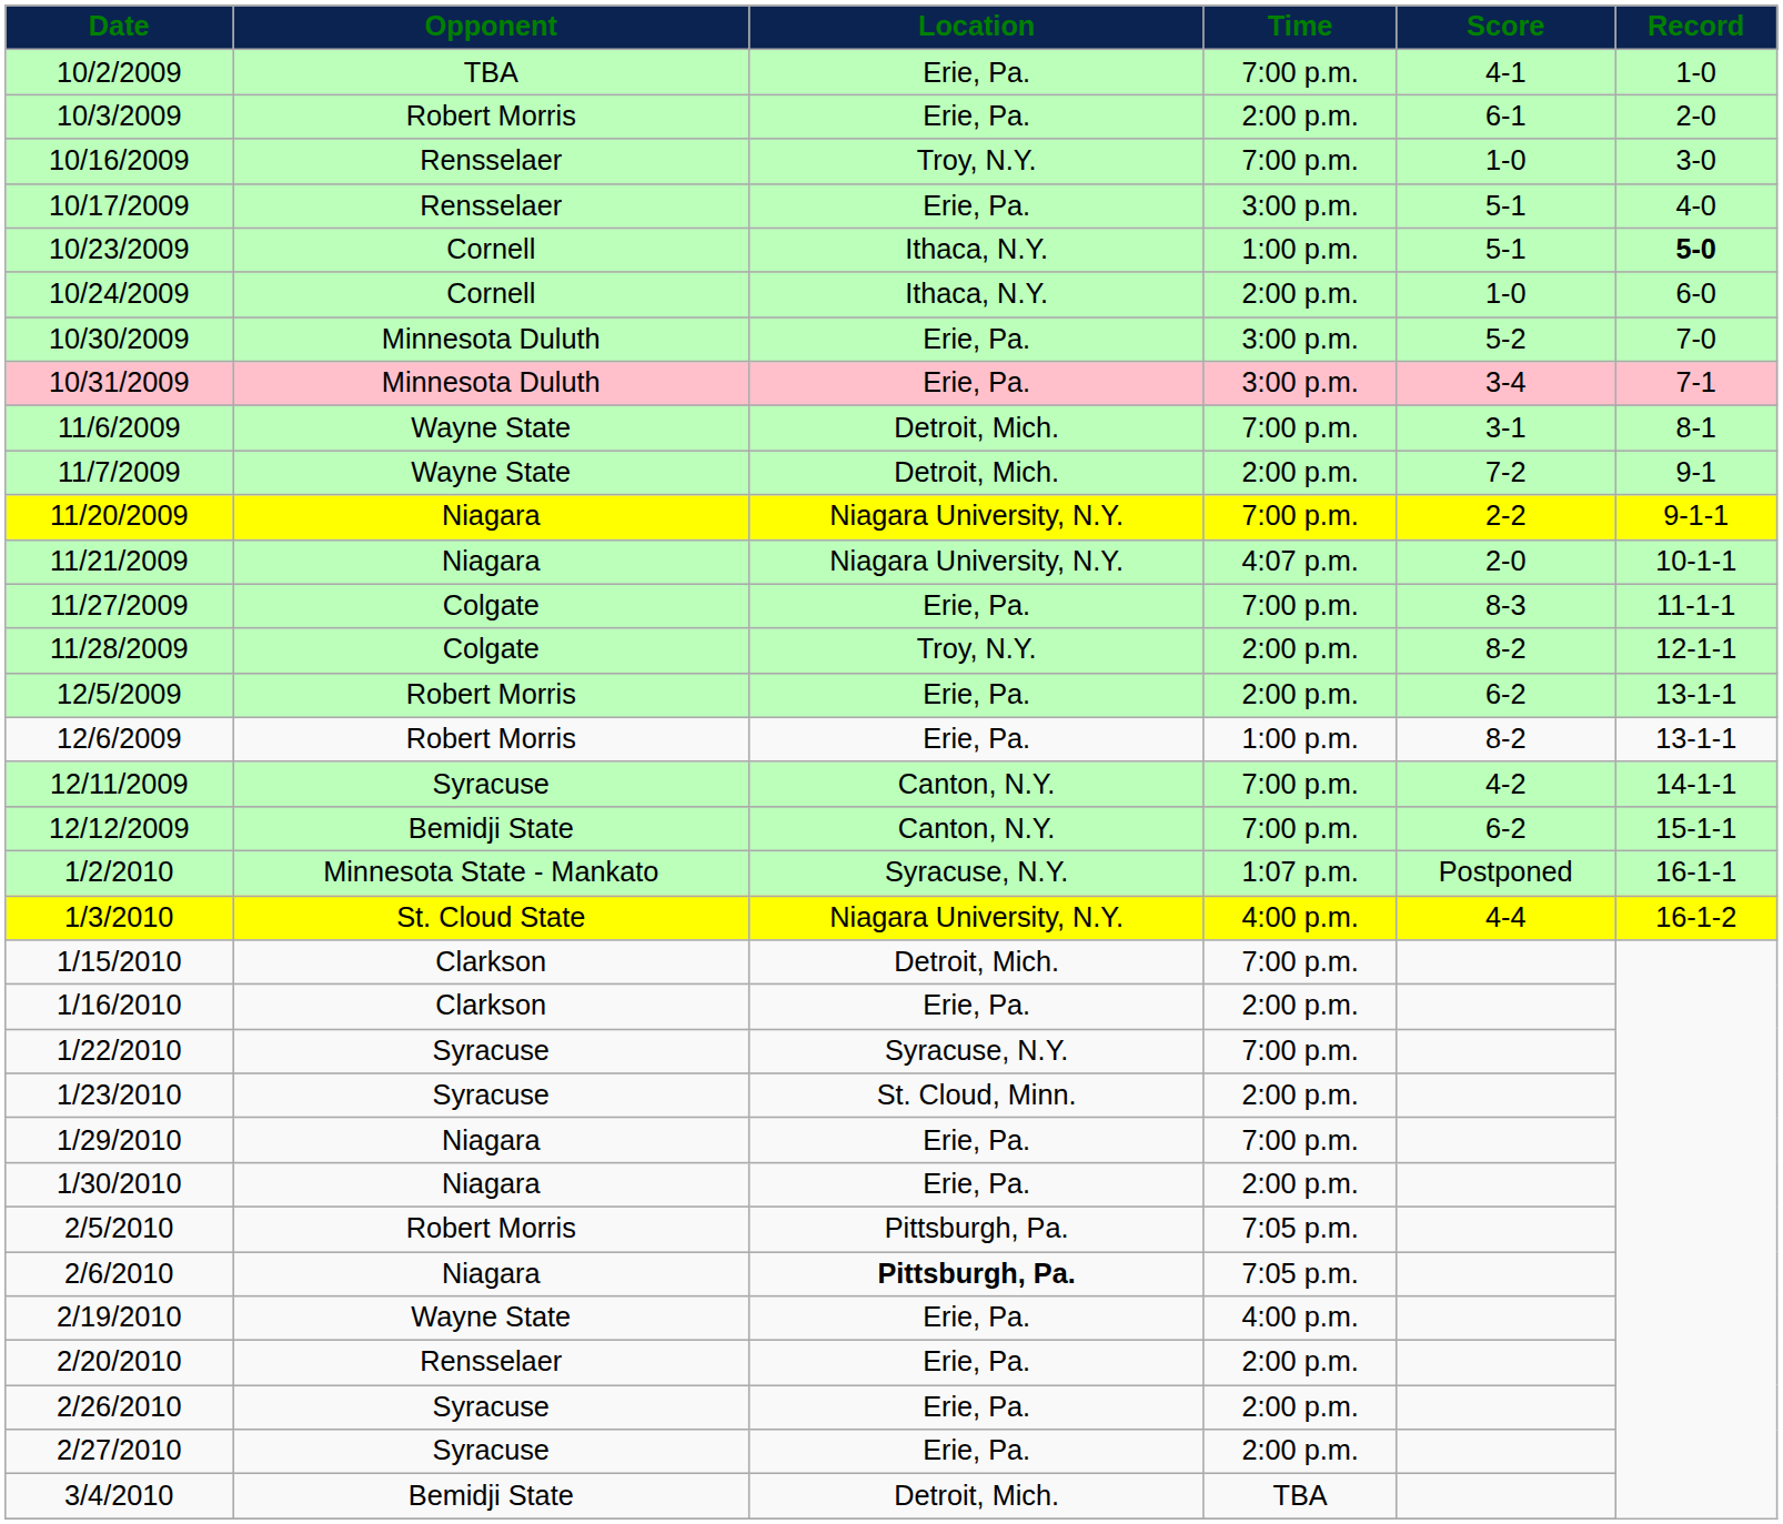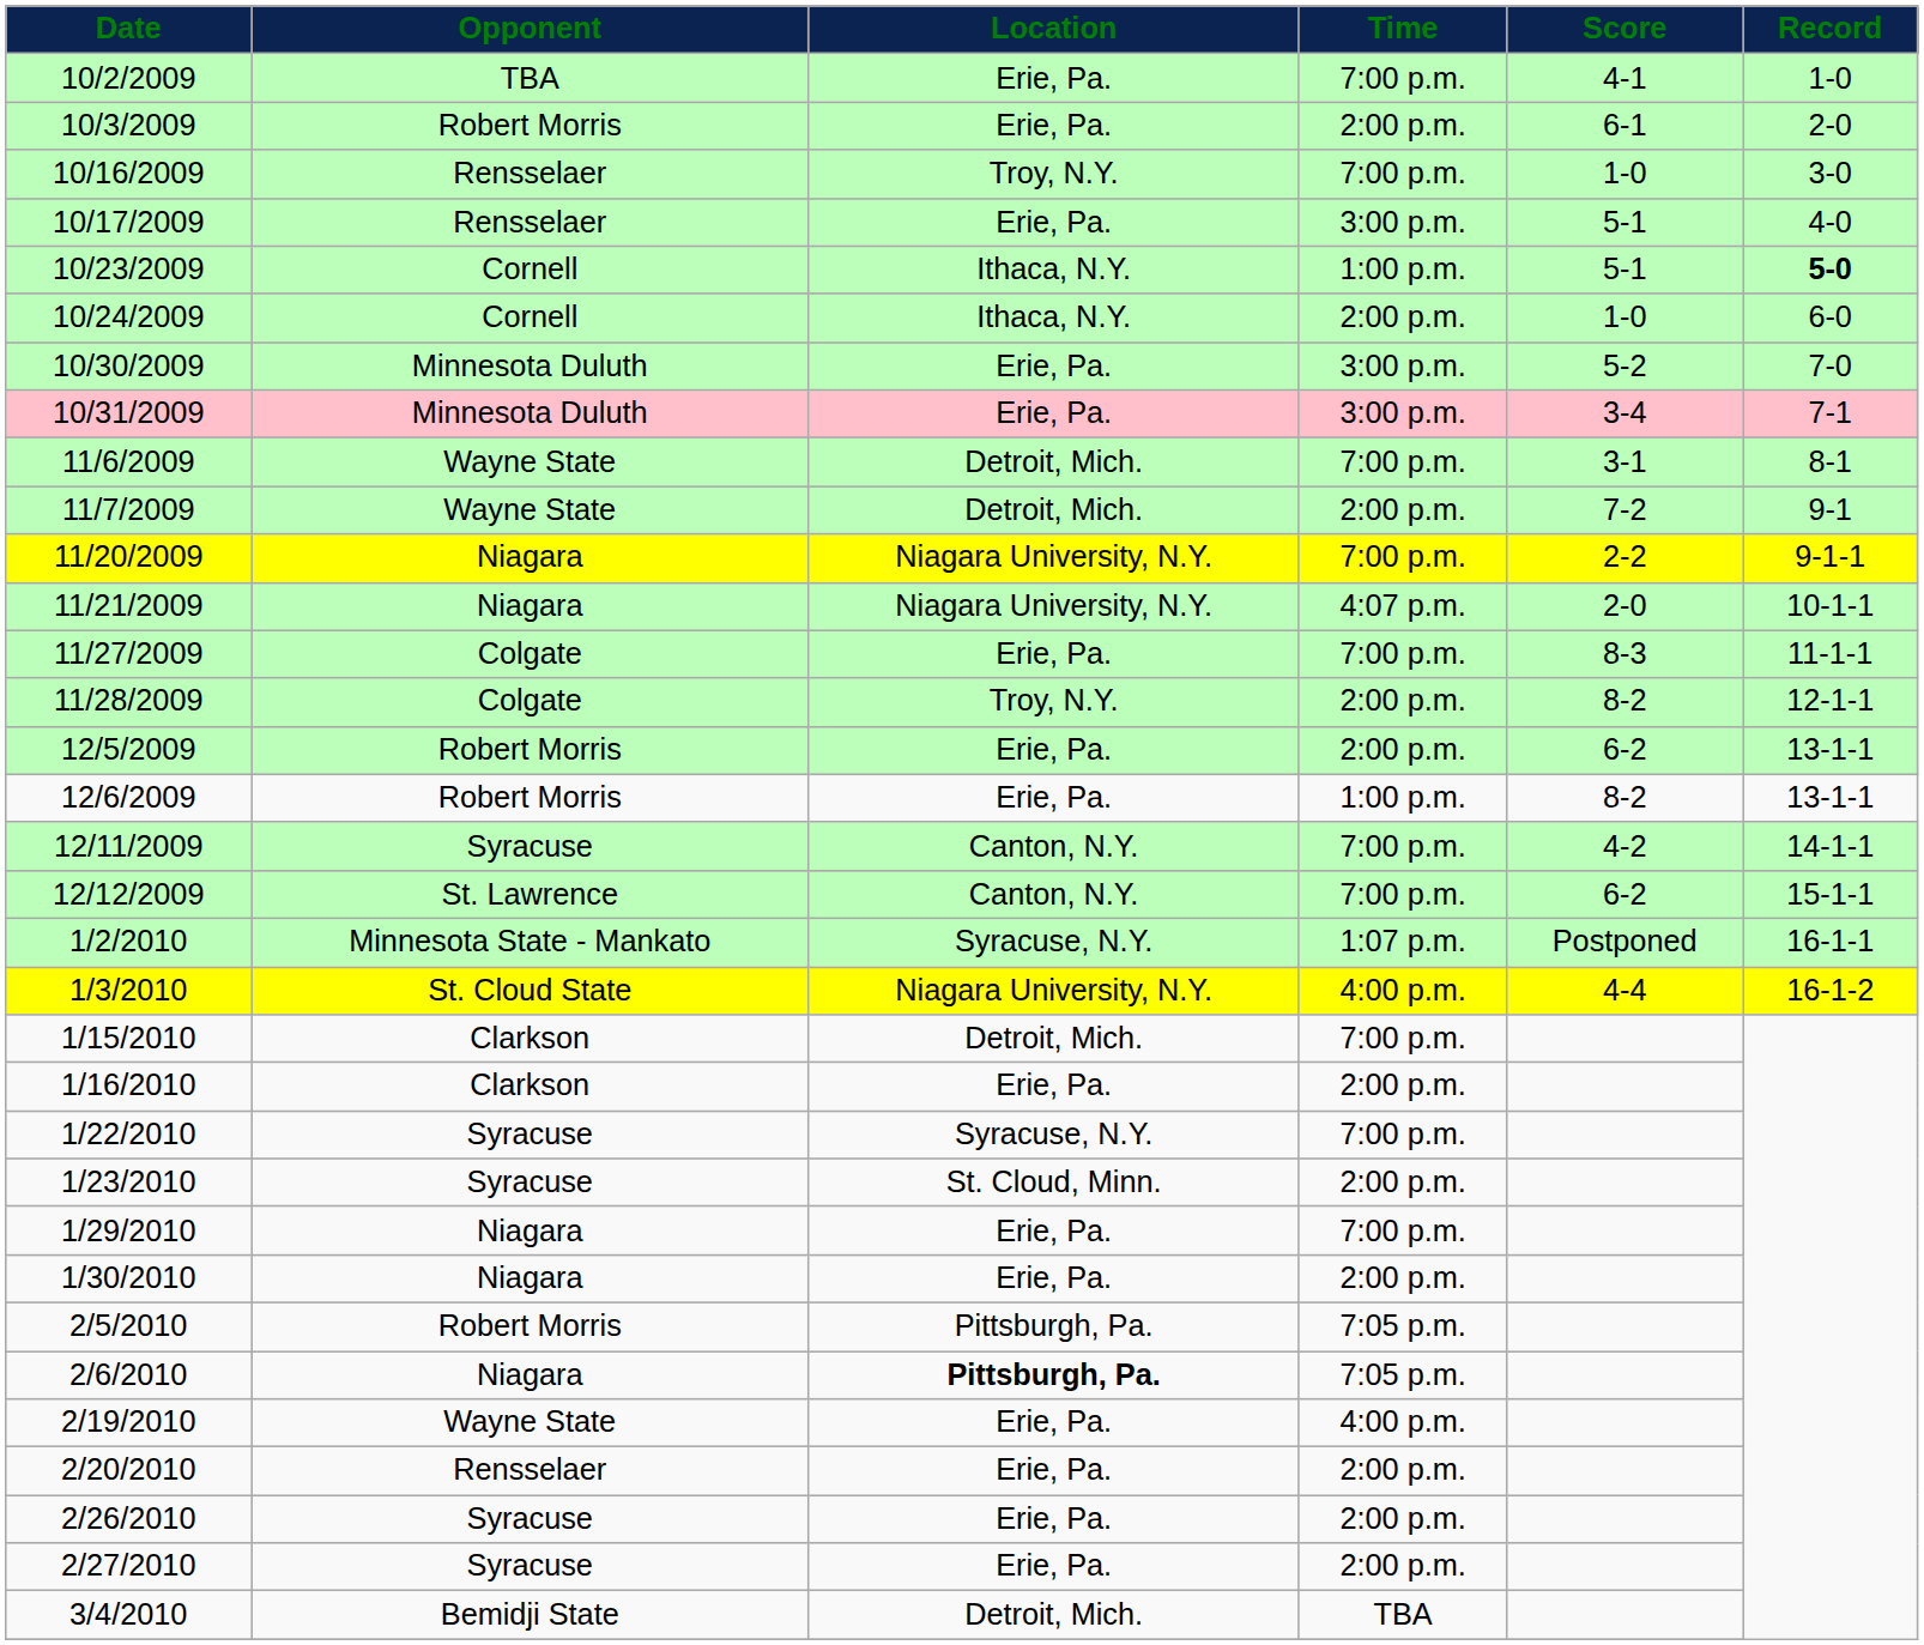 <table class="wikitable" width="80%">
 <tr align="center"  style="background:#0a2351;color:green;">
 <td><strong>Date</strong></td>
 <td><strong>Opponent</strong></td>
 <td><strong>Location</strong></td>
 <td><strong>Time</strong></td>
 <td><strong>Score</strong></td>
 <td><strong>Record</strong></td>
 </tr>
 <tr align="center" bgcolor="bbffbb">
 <td>10/2/2009</td>
 <td>TBA</td>
 <td>Erie, Pa.</td>
 <td>7:00 p.m.</td>
 <td>4-1</td>
 <td>1-0</td>
 </tr>
 <tr align="center" bgcolor="bbffbb">
 <td>10/3/2009</td>
 <td>Robert Morris</td>
 <td>Erie, Pa.</td>
 <td>2:00 p.m.</td>
 <td>6-1</td>
 <td>2-0</td>
 </tr>
 <tr align="center" bgcolor="bbffbb">
 <td>10/16/2009</td>
 <td>Rensselaer</td>
 <td>Troy, N.Y.</td>
 <td>7:00 p.m.</td>
 <td>1-0</td>
 <td>3-0</td>
 </tr>
 <tr align="center" bgcolor="bbffbb">
 <td>10/17/2009</td>
 <td>Rensselaer</td>
 <td>Erie, Pa.</td>
 <td>3:00 p.m.</td>
 <td>5-1</td>
 <td>4-0</td>
 </tr>
 <tr align="center" bgcolor="bbffbb">
 <td>10/23/2009</td>
 <td>Cornell</td>
 <td>Ithaca, N.Y.</td>
 <td>1:00 p.m.</td>
 <td>5-1</td>
 <td><strong>5-0</strong></td>
 </tr>
 <tr align="center" bgcolor="bbffbb">
 <td>10/24/2009</td>
 <td>Cornell</td>
 <td>Ithaca, N.Y.</td>
 <td>2:00 p.m.</td>
 <td>1-0</td>
 <td>6-0</td>
 </tr>
 <tr align="center" bgcolor="bbffbb">
 <td>10/30/2009</td>
 <td>Minnesota Duluth</td>
 <td>Erie, Pa.</td>
 <td>3:00 p.m.</td>
 <td>5-2</td>
 <td>7-0</td>
 </tr>
 <tr align="center" bgcolor="pink">
 <td>10/31/2009</td>
 <td>Minnesota Duluth</td>
 <td>Erie, Pa.</td>
 <td>3:00 p.m.</td>
 <td>3-4</td>
 <td>7-1</td>
 </tr>
 <tr align="center" bgcolor="bbffbb">
 <td>11/6/2009</td>
 <td>Wayne State</td>
 <td>Detroit, Mich.</td>
 <td>7:00 p.m.</td>
 <td>3-1</td>
 <td>8-1</td>
 </tr>
 <tr align="center" bgcolor="bbffbb">
 <td>11/7/2009</td>
 <td>Wayne State</td>
 <td>Detroit, Mich.</td>
 <td>2:00 p.m.</td>
 <td>7-2</td>
 <td>9-1</td>
 </tr>
 <tr align="center" bgcolor="yellow">
 <td>11/20/2009</td>
 <td>Niagara</td>
 <td>Niagara University, N.Y.</td>
 <td>7:00 p.m.</td>
 <td>2-2</td>
 <td>9-1-1</td>
 </tr>
 <tr align="center" bgcolor="bbffbb">
 <td>11/21/2009</td>
 <td>Niagara</td>
 <td>Niagara University, N.Y.</td>
 <td>4:07 p.m.</td>
 <td>2-0</td>
 <td>10-1-1</td>
 </tr>
 <tr align="center" bgcolor="bbffbb">
 <td>11/27/2009</td>
 <td>Colgate</td>
 <td>Erie, Pa.</td>
 <td>7:00 p.m.</td>
 <td>8-3</td>
 <td>11-1-1</td>
 </tr>
 <tr align="center" bgcolor="bbffbb">
 <td>11/28/2009</td>
 <td>Colgate</td>
 <td>Troy, N.Y.</td>
 <td>2:00 p.m.</td>
 <td>8-2</td>
 <td>12-1-1</td>
 </tr>
 <tr align="center" bgcolor="bbffbb">
 <td>12/5/2009</td>
 <td>Robert Morris</td>
 <td>Erie, Pa.</td>
 <td>2:00 p.m.</td>
 <td>6-2</td>
 <td>13-1-1</td>
 </tr>
 <tr align="center" bgcolor="">
 <td>12/6/2009</td>
 <td>Robert Morris</td>
 <td>Erie, Pa.</td>
 <td>1:00 p.m.</td>
 <td>8-2</td>
 <td>13-1-1</td>
 </tr>
 <tr align="center" bgcolor="bbffbb">
 <td>12/11/2009</td>
 <td>Syracuse</td>
 <td>Canton, N.Y.</td>
 <td>7:00 p.m.</td>
 <td>4-2</td>
 <td>14-1-1</td>
 </tr>
 <tr align="center" bgcolor="bbffbb">
 <td>12/12/2009</td>
-<td>Bemidji State</td>
+<td>St. Lawrence</td>
 <td>Canton, N.Y.</td>
 <td>7:00 p.m.</td>
 <td>6-2</td>
 <td>15-1-1</td>
 </tr>
 <tr align="center" bgcolor="bbffbb">
 <td>1/2/2010</td>
 <td>Minnesota State - Mankato</td>
 <td>Syracuse, N.Y.</td>
 <td>1:07 p.m.</td>
 <td>Postponed</td>
 <td>16-1-1</td>
 </tr>
 <tr align="center" bgcolor="yellow">
 <td>1/3/2010</td>
 <td>St. Cloud State</td>
 <td>Niagara University, N.Y.</td>
 <td>4:00 p.m.</td>
 <td>4-4</td>
 <td>16-1-2</td>
 </tr>
 <tr align="center" bgcolor="">
 <td>1/15/2010</td>
 <td>Clarkson</td>
 <td>Detroit, Mich.</td>
 <td>7:00 p.m.</td>
 <td></td>
 </tr>
 <tr align="center" bgcolor="">
 <td>1/16/2010</td>
 <td>Clarkson</td>
 <td>Erie, Pa.</td>
 <td>2:00 p.m.</td>
 <td></td>
 </tr>
 <tr align="center" bgcolor="">
 <td>1/22/2010</td>
 <td>Syracuse</td>
 <td>Syracuse, N.Y.</td>
 <td>7:00 p.m.</td>
 <td></td>
 </tr>
 <tr align="center" bgcolor="">
 <td>1/23/2010</td>
 <td>Syracuse</td>
 <td>St. Cloud, Minn.</td>
 <td>2:00 p.m.</td>
 <td></td>
 </tr>
 <tr align="center" bgcolor="">
 <td>1/29/2010</td>
 <td>Niagara</td>
 <td>Erie, Pa.</td>
 <td>7:00 p.m.</td>
 <td></td>
 </tr>
 <tr align="center" bgcolor="">
 <td>1/30/2010</td>
 <td>Niagara</td>
 <td>Erie, Pa.</td>
 <td>2:00 p.m.</td>
 <td></td>
 </tr>
 <tr align="center" bgcolor="">
 <td>2/5/2010</td>
 <td>Robert Morris</td>
 <td>Pittsburgh, Pa.</td>
 <td>7:05 p.m.</td>
 <td></td>
 </tr>
 <tr align="center" bgcolor="">
 <td>2/6/2010</td>
 <td>Niagara</td>
 <td><strong>Pittsburgh, Pa.</strong></td>
 <td>7:05 p.m.</td>
 <td></td>
 </tr>
 <tr align="center" bgcolor="">
 <td>2/19/2010</td>
 <td>Wayne State</td>
 <td>Erie, Pa.</td>
 <td>4:00 p.m.</td>
 <td></td>
 </tr>
 <tr align="center" bgcolor="">
 <td>2/20/2010</td>
 <td>Rensselaer</td>
 <td>Erie, Pa.</td>
 <td>2:00 p.m.</td>
 <td></td>
 </tr>
 <tr align="center" bgcolor="">
 <td>2/26/2010</td>
 <td>Syracuse</td>
 <td>Erie, Pa.</td>
 <td>2:00 p.m.</td>
 <td></td>
 </tr>
 <tr align="center" bgcolor="">
 <td>2/27/2010</td>
 <td>Syracuse</td>
 <td>Erie, Pa.</td>
 <td>2:00 p.m.</td>
 <td></td>
 </tr>
 <tr align="center" bgcolor="">
 <td>3/4/2010</td>
 <td>Bemidji State</td>
 <td>Detroit, Mich.</td>
 <td>TBA</td>
 <td></td>
 </tr>
 <tr align="center" bgcolor="">
 </tr>
 </table>
